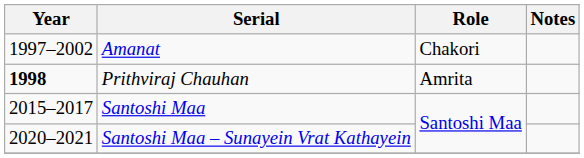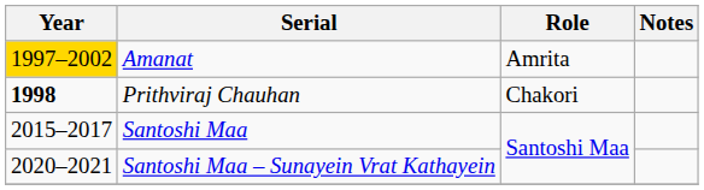 <table class="wikitable sortable">
 <tr>
 <th>Year</th>
 <th>Serial</th>
 <th>Role</th>
 <th>Notes</th>
 </tr>
 <tr>
-<td>1997–2002</td>
+<td style="background: gold;">1997–2002</td>
 <td><em><a href='#'> Amanat</a></em></td>
-<td>Chakori</td>
+<td>Amrita</td>
 <td></td>
 </tr>
 <tr>
 <td><strong>1998</strong></td>
 <td><em>Prithviraj Chauhan</em></td>
-<td>Amrita</td>
+<td>Chakori</td>
 <td></td>
 </tr>
 <tr>
 <td>2015–2017</td>
 <td><em><a href='#'> Santoshi Maa</a></em></td>
 <td rowspan = "2"><a href='#'> Santoshi Maa</a></td>
 <td></td>
 </tr>
 <tr>
 <td>2020–2021</td>
 <td><em><a href='#'>Santoshi Maa – Sunayein Vrat Kathayein</a></em></td>
 <td></td>
 </tr>
 <tr>
 </tr>
 </table>
